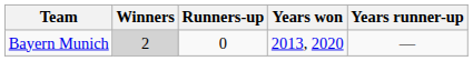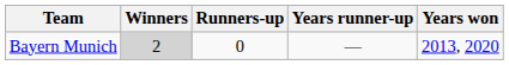 <table class="wikitable">
 <tr>
 <th>Team</th>
 <th>Winners</th>
 <th>Runners-up</th>
+<th class="unsortable">Years runner-up</th>
 <th class="unsortable">Years won</th>
-<th class="unsortable">Years runner-up</th>
 </tr>
 <tr>
 <td><a href='#'>Bayern Munich</a></td>
 <td align=center style="background: lightgrey;">2</td>
 <td align=center>0</td>
+<td align=center>—</td>
 <td align=center><a href='#'>2013</a>, <a href='#'>2020</a></td>
-<td align=center>—</td>
 </tr>
 </table>
